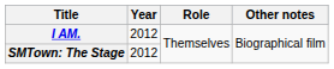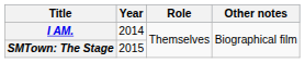 <table class="wikitable plainrowheaders">
 <tr style="background:#b0c4de; text-align:center;">
 <th>Title</th>
 <th>Year</th>
 <th>Role</th>
 <th>Other notes</th>
 </tr>
 <tr>
 <th scope="row"><em><a href='#'>I AM.</a></em></th>
-<td>2012</td>
+<td>2014</td>
 <td rowspan="2">Themselves</td>
 <td rowspan="2">Biographical film</td>
 </tr>
 <tr>
 <th scope="row"><em>SMTown: The Stage</em></th>
-<td>2012</td>
+<td>2015</td>
 </tr>
 </table>
